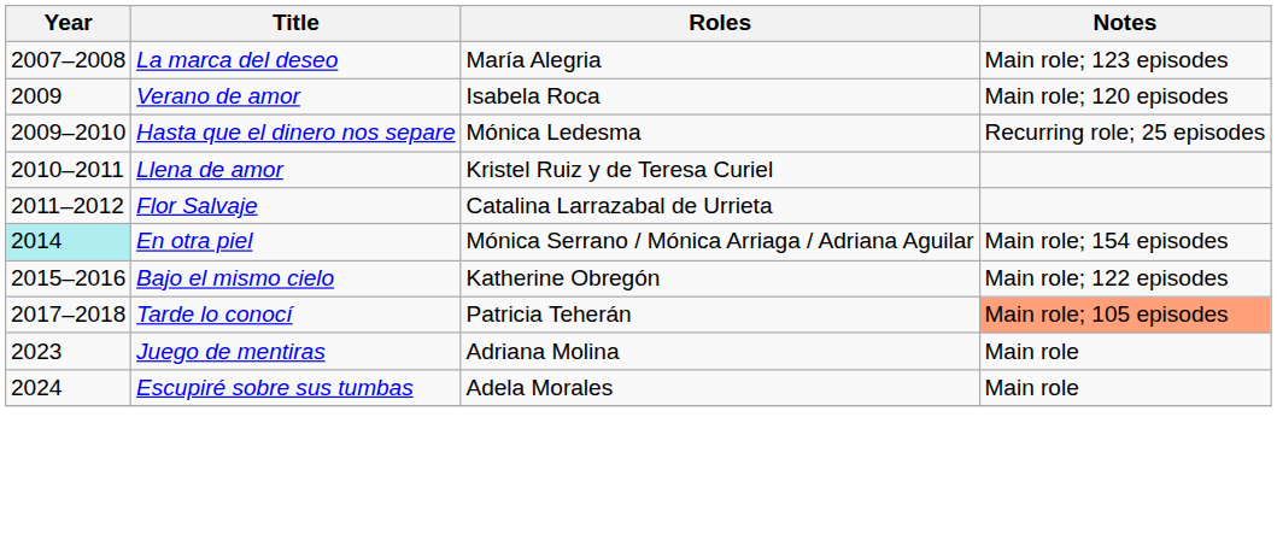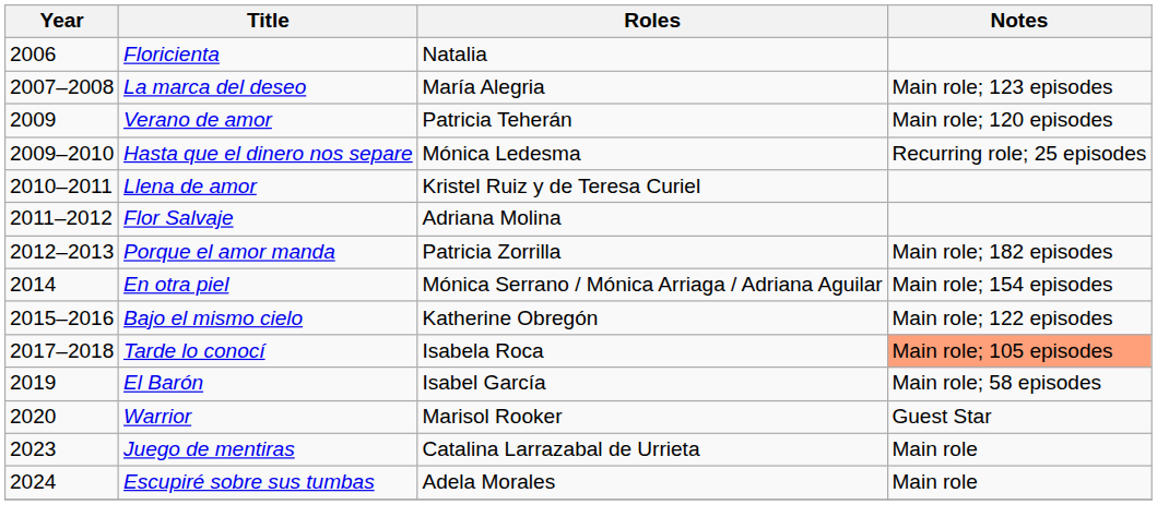 <table class="wikitable sortable">
 <tr>
 <th>Year</th>
 <th>Title</th>
 <th>Roles</th>
 <th>Notes</th>
+</tr>
+<tr>
+<td>2006</td>
+<td><em><a href='#'>Floricienta</a></em></td>
+<td>Natalia</td>
+<td></td>
 </tr>
 <tr>
 <td>2007–2008</td>
 <td><em><a href='#'>La marca del deseo</a></em></td>
 <td>María Alegria</td>
 <td>Main role; 123 episodes</td>
 </tr>
 <tr>
 <td>2009</td>
 <td><em><a href='#'>Verano de amor</a></em></td>
-<td>Isabela Roca</td>
+<td>Patricia Teherán</td>
 <td>Main role; 120 episodes</td>
 </tr>
 <tr>
 <td>2009–2010</td>
 <td><em><a href='#'>Hasta que el dinero nos separe</a></em></td>
 <td>Mónica Ledesma</td>
 <td>Recurring role; 25 episodes</td>
 </tr>
 <tr>
 <td>2010–2011</td>
 <td><em><a href='#'>Llena de amor</a></em></td>
 <td>Kristel Ruiz y de Teresa Curiel</td>
 <td></td>
 </tr>
 <tr>
 <td>2011–2012</td>
 <td><em><a href='#'>Flor Salvaje</a></em></td>
-<td>Catalina Larrazabal de Urrieta</td>
+<td>Adriana Molina</td>
 <td></td>
 </tr>
 <tr>
-<td style="background: paleturquoise;">2014</td>
+<td>2012–2013</td>
+<td><em><a href='#'>Porque el amor manda</a></em></td>
+<td>Patricia Zorrilla</td>
+<td>Main role; 182 episodes</td>
+</tr>
+<tr>
+<td>2014</td>
 <td><em><a href='#'>En otra piel</a></em></td>
 <td>Mónica Serrano / Mónica Arriaga / Adriana Aguilar</td>
 <td>Main role; 154 episodes</td>
 </tr>
 <tr>
 <td>2015–2016</td>
 <td><em><a href='#'>Bajo el mismo cielo</a></em></td>
 <td>Katherine Obregón</td>
 <td>Main role; 122 episodes</td>
 </tr>
 <tr>
 <td>2017–2018</td>
 <td><em><a href='#'>Tarde lo conocí</a></em></td>
-<td>Patricia Teherán</td>
+<td>Isabela Roca</td>
 <td style="background: lightsalmon;">Main role; 105 episodes</td>
+</tr>
+<tr>
+<td>2019</td>
+<td><em><a href='#'>El Barón</a></em></td>
+<td>Isabel García</td>
+<td>Main role; 58 episodes</td>
+</tr>
+<tr>
+<td>2020</td>
+<td><em><a href='#'>Warrior</a></em></td>
+<td>Marisol Rooker</td>
+<td>Guest Star</td>
 </tr>
 <tr>
 <td>2023</td>
 <td><em><a href='#'>Juego de mentiras</a></em></td>
-<td>Adriana Molina</td>
+<td>Catalina Larrazabal de Urrieta</td>
 <td>Main role</td>
 </tr>
 <tr>
 <td>2024</td>
 <td><em><a href='#'>Escupiré sobre sus tumbas</a></em></td>
 <td>Adela Morales</td>
 <td>Main role</td>
 </tr>
 <tr>
 </tr>
 </table>
